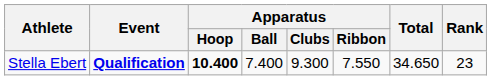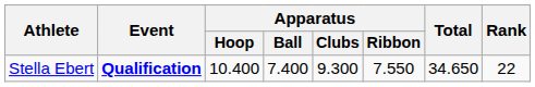 <table class=wikitable style="font-size:90%">
 <tr>
 <th rowspan=2>Athlete</th>
 <th rowspan=2>Event</th>
 <th colspan=4>Apparatus</th>
 <th rowspan=2>Total</th>
 <th rowspan=2>Rank</th>
 </tr>
 <tr style="font-size:95%;">
 <th>Hoop</th>
 <th>Ball</th>
 <th>Clubs</th>
 <th>Ribbon</th>
 </tr>
 <tr align=center>
 <td align=left><a href='#'>Stella Ebert</a></td>
 <td align=left><strong><a href='#'>Qualification</a></strong></td>
-<td><strong>10.400</strong></td>
+<td>10.400</td>
 <td>7.400</td>
 <td>9.300</td>
 <td>7.550</td>
 <td>34.650</td>
-<td>23</td>
+<td>22</td>
 </tr>
 </table>
